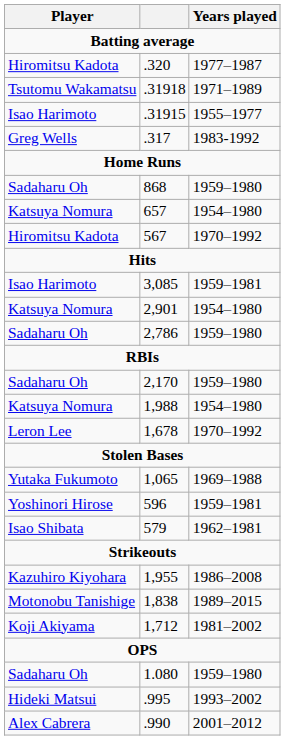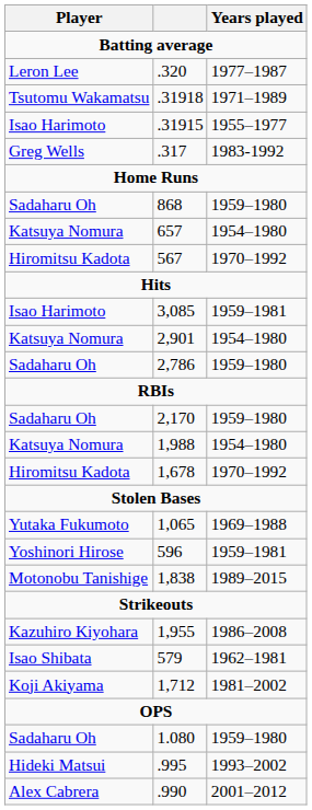 <table class="wikitable" style="clear: both;">
 <tr>
 <th>Player</th>
 <th></th>
 <th>Years played</th>
 </tr>
 <tr>
 <td colspan="3" style="text-align:center;"><strong>Batting average</strong></td>
 </tr>
 <tr>
-<td> <a href='#'>Hiromitsu Kadota</a></td>
+<td> <a href='#'>Leron Lee</a></td>
 <td>.320</td>
 <td>1977–1987</td>
 </tr>
 <tr>
 <td> <a href='#'>Tsutomu Wakamatsu</a></td>
 <td>.31918</td>
 <td>1971–1989</td>
 </tr>
 <tr>
 <td> <a href='#'>Isao Harimoto</a></td>
 <td>.31915</td>
 <td>1955–1977</td>
 </tr>
 <tr>
 <td> <a href='#'>Greg Wells</a></td>
 <td>.317</td>
 <td>1983-1992</td>
 </tr>
 <tr>
 <td colspan="3" style="text-align:center;"><strong>Home Runs</strong> </td>
 </tr>
 <tr>
 <td> <a href='#'>Sadaharu Oh</a></td>
 <td>868</td>
 <td>1959–1980</td>
 </tr>
 <tr>
 <td> <a href='#'>Katsuya Nomura</a></td>
 <td>657</td>
 <td>1954–1980</td>
 </tr>
 <tr>
 <td> <a href='#'>Hiromitsu Kadota</a></td>
 <td>567</td>
 <td>1970–1992</td>
 </tr>
 <tr>
 <td colspan="3" style="text-align:center;"><strong>Hits</strong> </td>
 </tr>
 <tr>
 <td> <a href='#'>Isao Harimoto</a></td>
 <td>3,085</td>
 <td>1959–1981</td>
 </tr>
 <tr>
 <td> <a href='#'>Katsuya Nomura</a></td>
 <td>2,901</td>
 <td>1954–1980</td>
 </tr>
 <tr>
 <td> <a href='#'>Sadaharu Oh</a></td>
 <td>2,786</td>
 <td>1959–1980</td>
 </tr>
 <tr>
 <td colspan="3" style="text-align:center;"><strong>RBIs</strong> </td>
 </tr>
 <tr>
 <td> <a href='#'>Sadaharu Oh</a></td>
 <td>2,170</td>
 <td>1959–1980</td>
 </tr>
 <tr>
 <td> <a href='#'>Katsuya Nomura</a></td>
 <td>1,988</td>
 <td>1954–1980</td>
 </tr>
 <tr>
-<td> <a href='#'>Leron Lee</a></td>
+<td> <a href='#'>Hiromitsu Kadota</a></td>
 <td>1,678</td>
 <td>1970–1992</td>
 </tr>
 <tr>
 <td colspan="3" style="text-align:center;"><strong>Stolen Bases</strong></td>
 </tr>
 <tr>
 <td> <a href='#'>Yutaka Fukumoto</a></td>
 <td>1,065</td>
 <td>1969–1988</td>
 </tr>
 <tr>
 <td> <a href='#'>Yoshinori Hirose</a></td>
 <td>596</td>
 <td>1959–1981</td>
 </tr>
 <tr>
-<td> <a href='#'>Isao Shibata</a></td>
-<td>579</td>
-<td>1962–1981</td>
+<td> <a href='#'>Motonobu Tanishige</a></td>
+<td>1,838</td>
+<td>1989–2015</td>
 </tr>
 <tr>
 <td colspan="3" style="text-align:center;"><strong>Strikeouts</strong></td>
 </tr>
 <tr>
 <td> <a href='#'>Kazuhiro Kiyohara</a></td>
 <td>1,955</td>
 <td>1986–2008</td>
 </tr>
 <tr>
-<td> <a href='#'>Motonobu Tanishige</a></td>
-<td>1,838</td>
-<td>1989–2015</td>
+<td> <a href='#'>Isao Shibata</a></td>
+<td>579</td>
+<td>1962–1981</td>
 </tr>
 <tr>
 <td> <a href='#'>Koji Akiyama</a></td>
 <td>1,712</td>
 <td>1981–2002</td>
 </tr>
 <tr>
 <td colspan="3" style="text-align:center;"><strong>OPS</strong></td>
 </tr>
 <tr>
 <td> <a href='#'>Sadaharu Oh</a></td>
 <td>1.080</td>
 <td>1959–1980</td>
 </tr>
 <tr>
 <td> <a href='#'>Hideki Matsui</a></td>
 <td>.995</td>
 <td>1993–2002</td>
 </tr>
 <tr>
 <td> <a href='#'>Alex Cabrera</a></td>
 <td>.990</td>
 <td>2001–2012</td>
 </tr>
 </table>
